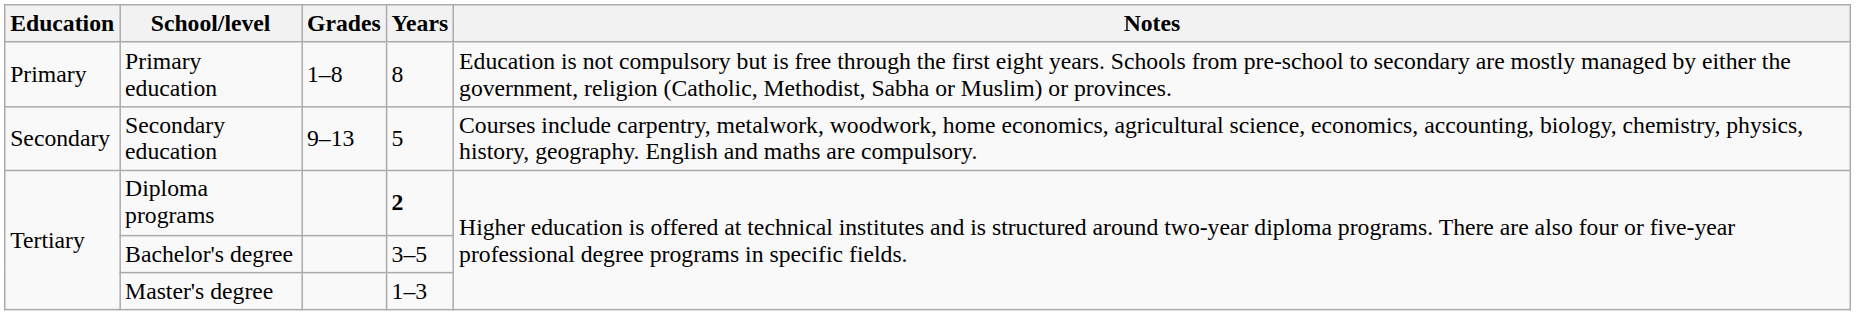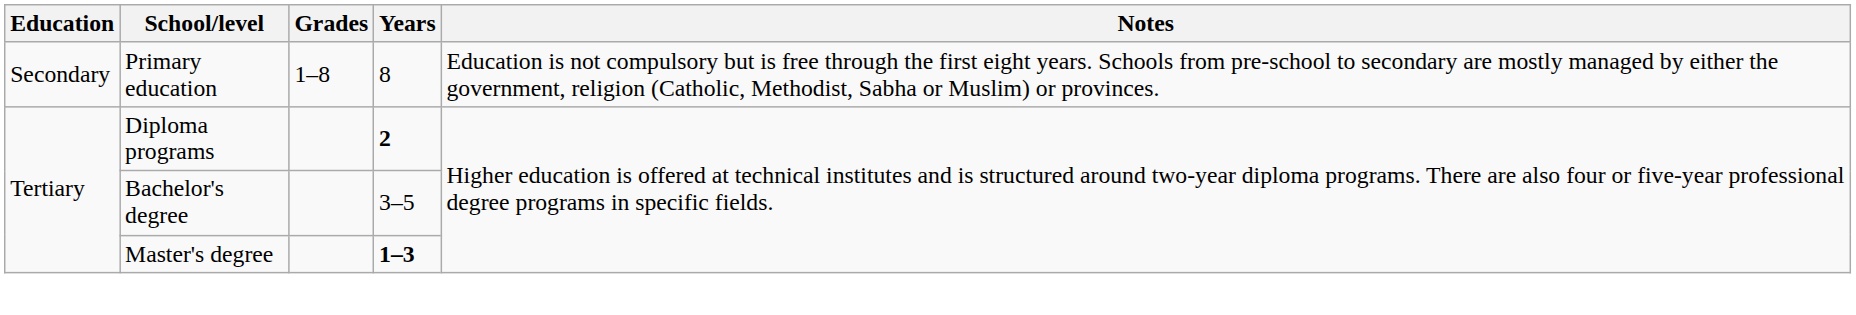 <table class="wikitable">
 <tr>
 <th>Education</th>
 <th>School/level</th>
 <th>Grades</th>
 <th>Years</th>
 <th>Notes</th>
 </tr>
 <tr>
-<td>Primary</td>
+<td>Secondary</td>
 <td>Primary education</td>
 <td>1–8</td>
 <td>8</td>
 <td>Education is not compulsory but is free through the first eight years. Schools from pre-school to secondary are mostly managed by either the government, religion (Catholic, Methodist, Sabha or Muslim) or provinces.</td>
-</tr>
-<tr>
-<td>Secondary</td>
-<td>Secondary education</td>
-<td>9–13</td>
-<td>5</td>
-<td>Courses include carpentry, metalwork, woodwork, home economics, agricultural science, economics, accounting, biology, chemistry, physics, history, geography. English and maths are compulsory.</td>
 </tr>
 <tr>
 <td rowspan="3">Tertiary</td>
 <td>Diploma programs</td>
 <td></td>
 <td><strong>2</strong></td>
 <td rowspan="3">Higher education is offered at technical institutes and is structured around two-year diploma programs. There are also four or five-year professional degree programs in specific fields.</td>
 </tr>
 <tr>
 <td>Bachelor's degree</td>
 <td></td>
 <td>3–5</td>
 </tr>
 <tr>
 <td>Master's degree</td>
 <td></td>
-<td>1–3</td>
+<td><strong>1–3</strong></td>
 </tr>
 </table>
